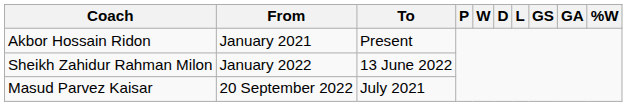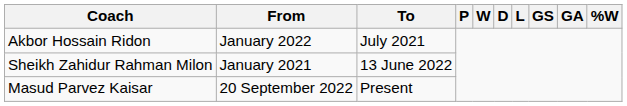 <table class="wikitable sortable" style="text-align: center">
 <tr>
 <th>Coach</th>
 <th class="unsortable">From</th>
 <th class="unsortable">To</th>
 <th abbr="1">P</th>
 <th abbr="1">W</th>
 <th abbr="0">D</th>
 <th abbr="1">L</th>
 <th abbr="2">GS</th>
 <th abbr="4">GA</th>
 <th abbr="50">%W</th>
 </tr>
 <tr>
 <td align=left> Akbor Hossain Ridon</td>
-<td align=left>January 2021</td>
-<td align=left>Present<br></td>
+<td align=left>January 2022</td>
+<td align=left>July 2021<br></td>
 </tr>
 <tr>
 <td align=left> Sheikh Zahidur Rahman Milon</td>
-<td align=left>January 2022</td>
+<td align=left>January 2021</td>
 <td align=left>13 June 2022<br></td>
 </tr>
 <tr>
 <td align=left> Masud Parvez Kaisar</td>
 <td align=left>20 September 2022</td>
-<td align=left>July 2021<br></td>
+<td align=left>Present<br></td>
 </tr>
 </table>
